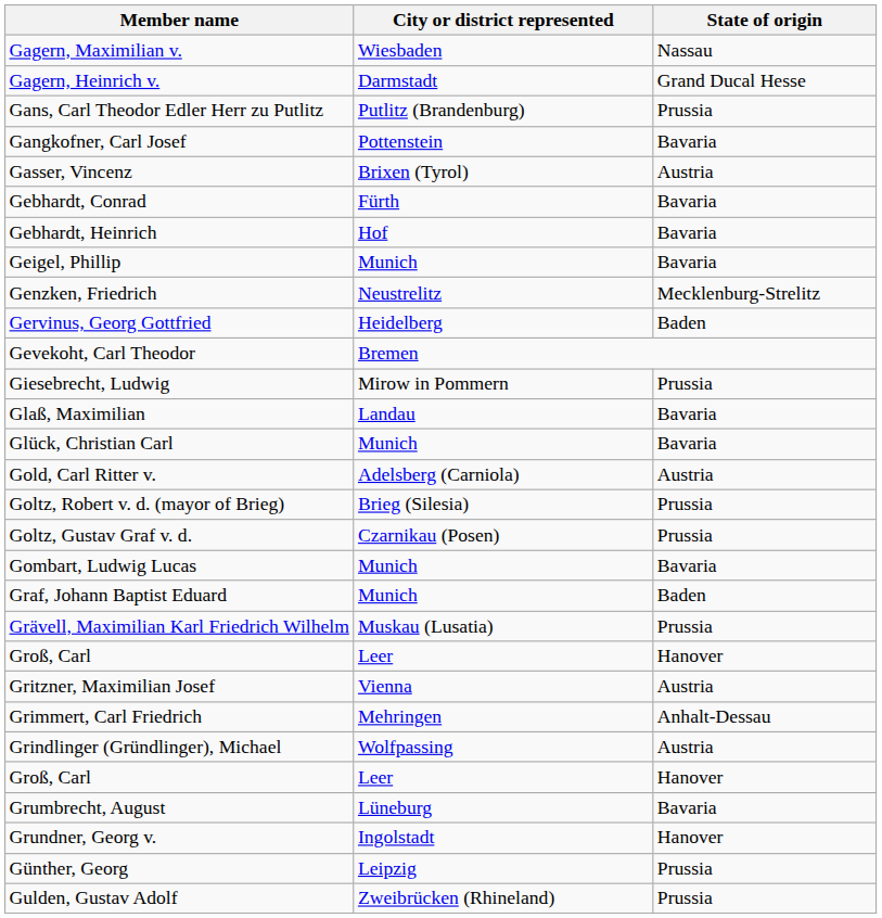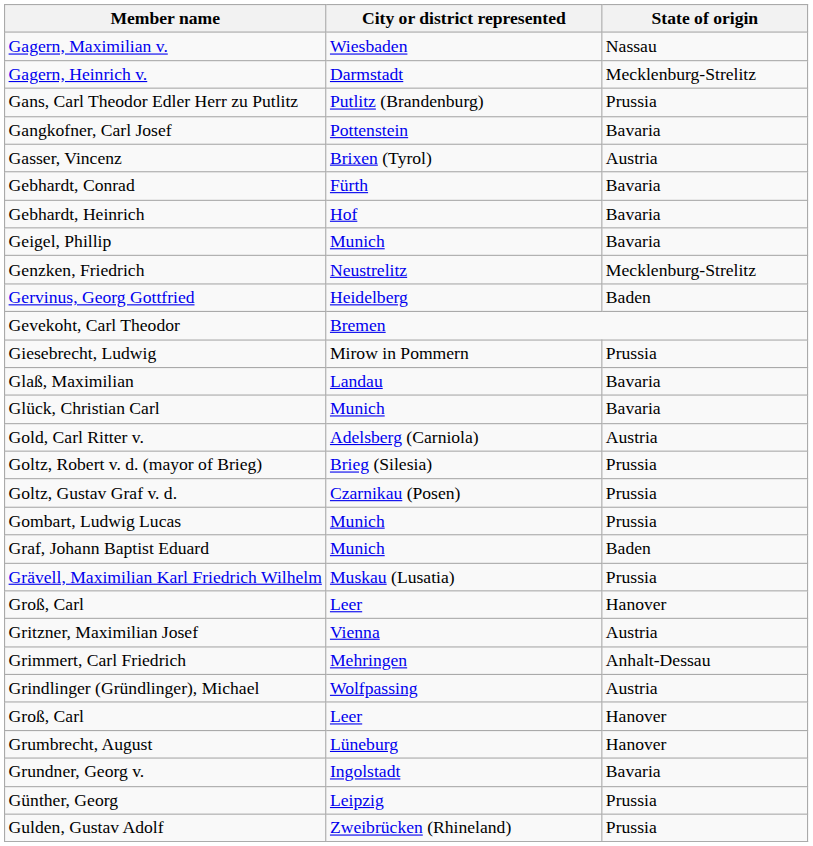 <table class="wikitable">
 <tr>
 <th width="40%">Member name</th>
 <th>City or district represented</th>
 <th>State of origin</th>
 </tr>
 <tr>
 <td><a href='#'>Gagern, Maximilian v.</a></td>
 <td><a href='#'>Wiesbaden</a></td>
 <td>Nassau</td>
 </tr>
 <tr>
 <td><a href='#'>Gagern, Heinrich v.</a></td>
 <td><a href='#'>Darmstadt</a></td>
-<td>Grand Ducal Hesse</td>
+<td>Mecklenburg-Strelitz</td>
 </tr>
 <tr>
 <td>Gans, Carl Theodor Edler Herr zu Putlitz</td>
 <td><a href='#'>Putlitz</a> (Brandenburg)</td>
 <td>Prussia</td>
 </tr>
 <tr>
 <td>Gangkofner, Carl Josef</td>
 <td><a href='#'>Pottenstein</a></td>
 <td>Bavaria</td>
 </tr>
 <tr>
 <td>Gasser, Vincenz</td>
 <td><a href='#'>Brixen</a> (Tyrol)</td>
 <td>Austria</td>
 </tr>
 <tr>
 <td>Gebhardt, Conrad</td>
 <td><a href='#'>Fürth</a></td>
 <td>Bavaria</td>
 </tr>
 <tr>
 <td>Gebhardt, Heinrich</td>
 <td><a href='#'>Hof</a></td>
 <td>Bavaria</td>
 </tr>
 <tr>
 <td>Geigel, Phillip</td>
 <td><a href='#'>Munich</a></td>
 <td>Bavaria</td>
 </tr>
 <tr>
 <td>Genzken, Friedrich</td>
 <td><a href='#'>Neustrelitz</a></td>
 <td>Mecklenburg-Strelitz</td>
 </tr>
 <tr>
 <td><a href='#'>Gervinus, Georg Gottfried</a></td>
 <td><a href='#'>Heidelberg</a></td>
 <td>Baden</td>
 </tr>
 <tr>
 <td>Gevekoht, Carl Theodor</td>
 <td colspan=2><a href='#'>Bremen</a></td>
 </tr>
 <tr>
 <td>Giesebrecht, Ludwig</td>
 <td>Mirow in Pommern</td>
 <td>Prussia</td>
 </tr>
 <tr>
 <td>Glaß, Maximilian</td>
 <td><a href='#'>Landau</a></td>
 <td>Bavaria</td>
 </tr>
 <tr>
 <td>Glück, Christian Carl</td>
 <td><a href='#'>Munich</a></td>
 <td>Bavaria</td>
 </tr>
 <tr>
 <td>Gold, Carl Ritter v.</td>
 <td><a href='#'>Adelsberg</a> (Carniola)</td>
 <td>Austria</td>
 </tr>
 <tr>
 <td>Goltz, Robert v. d. (mayor of Brieg)</td>
 <td><a href='#'>Brieg</a> (Silesia)</td>
 <td>Prussia</td>
 </tr>
 <tr>
 <td>Goltz, Gustav Graf v. d.</td>
 <td><a href='#'>Czarnikau</a> (Posen)</td>
 <td>Prussia</td>
 </tr>
 <tr>
 <td>Gombart, Ludwig Lucas</td>
 <td><a href='#'>Munich</a></td>
-<td>Bavaria</td>
+<td>Prussia</td>
 </tr>
 <tr>
 <td>Graf, Johann Baptist Eduard</td>
 <td><a href='#'>Munich</a></td>
 <td>Baden</td>
 </tr>
 <tr>
 <td><a href='#'>Grävell, Maximilian Karl Friedrich Wilhelm</a></td>
 <td><a href='#'>Muskau</a> (Lusatia)</td>
 <td>Prussia</td>
 </tr>
 <tr>
 <td>Groß, Carl</td>
 <td><a href='#'>Leer</a></td>
 <td>Hanover</td>
 </tr>
 <tr>
 <td>Gritzner, Maximilian Josef</td>
 <td><a href='#'>Vienna</a></td>
 <td>Austria</td>
 </tr>
 <tr>
 <td>Grimmert, Carl Friedrich</td>
 <td><a href='#'>Mehringen</a></td>
 <td>Anhalt-Dessau</td>
 </tr>
 <tr>
 <td>Grindlinger (Gründlinger), Michael</td>
 <td><a href='#'>Wolfpassing</a></td>
 <td>Austria</td>
 </tr>
 <tr>
 <td>Groß, Carl</td>
 <td><a href='#'>Leer</a></td>
 <td>Hanover</td>
 </tr>
 <tr>
 <td>Grumbrecht, August</td>
 <td><a href='#'>Lüneburg</a></td>
-<td>Bavaria</td>
+<td>Hanover</td>
 </tr>
 <tr>
 <td>Grundner, Georg v.</td>
 <td><a href='#'>Ingolstadt</a></td>
-<td>Hanover</td>
+<td>Bavaria</td>
 </tr>
 <tr>
 <td>Günther, Georg</td>
 <td><a href='#'>Leipzig</a></td>
 <td>Prussia</td>
 </tr>
 <tr>
 <td>Gulden, Gustav Adolf</td>
 <td><a href='#'>Zweibrücken</a> (Rhineland)</td>
 <td>Prussia</td>
 </tr>
 <tr>
 </tr>
 </table>
